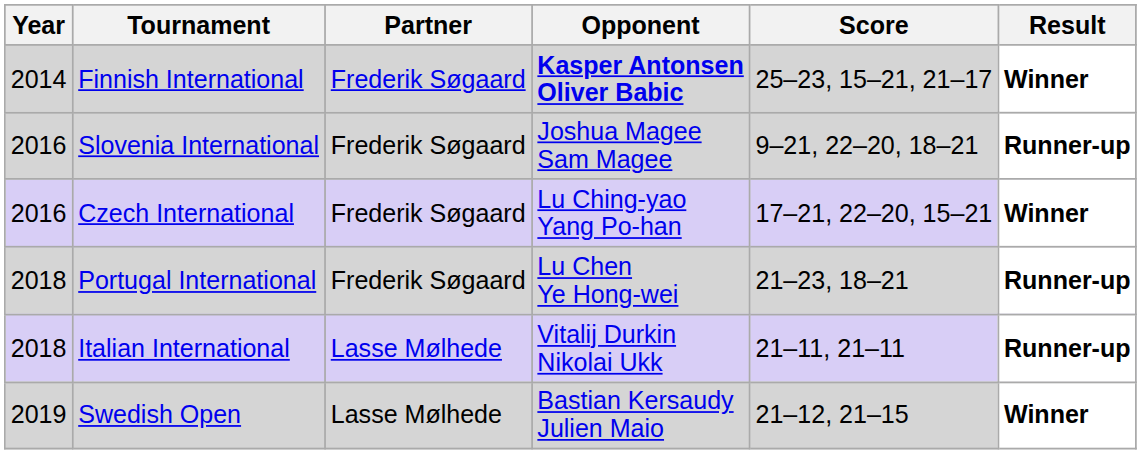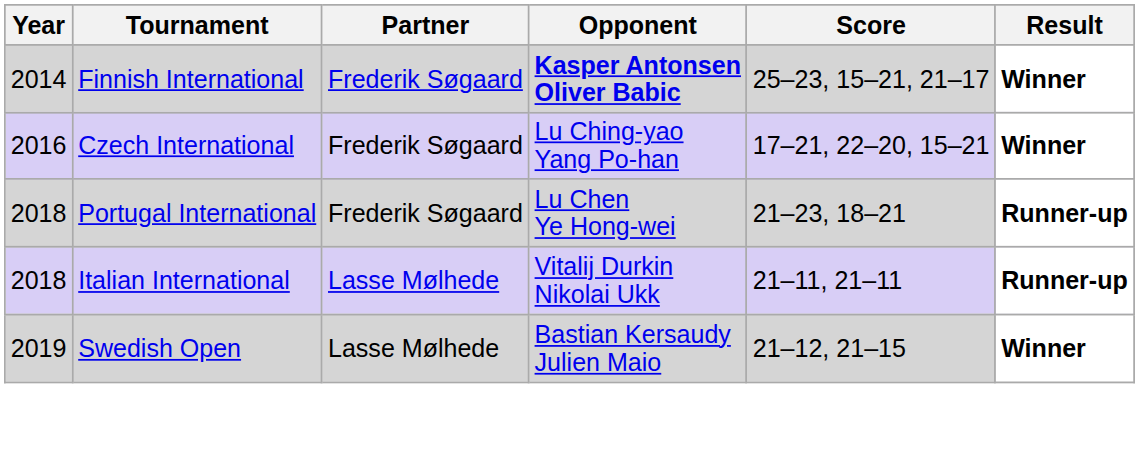 <table class="sortable wikitable" style="font-size: 90%;">
 <tr>
 <th>Year</th>
 <th>Tournament</th>
 <th>Partner</th>
 <th>Opponent</th>
 <th>Score</th>
 <th>Result</th>
 </tr>
 <tr style="background:#D5D5D5">
 <td align="center">2014</td>
 <td align="left"><a href='#'>Finnish International</a></td>
 <td align="left"> <a href='#'>Frederik Søgaard</a></td>
 <td align="left"><strong> <a href='#'>Kasper Antonsen</a><br> <a href='#'>Oliver Babic</a></strong></td>
 <td align="left">25–23, 15–21, 21–17</td>
 <td style="text-align:left; background:white"> <strong>Winner</strong></td>
-</tr>
-<tr style="background:#D5D5D5">
-<td align="center">2016</td>
-<td align="left"><a href='#'>Slovenia International</a></td>
-<td align="left"> Frederik Søgaard</td>
-<td align="left"> <a href='#'>Joshua Magee</a><br> <a href='#'>Sam Magee</a></td>
-<td align="left">9–21, 22–20, 18–21</td>
-<td style="text-align:left; background:white"> <strong>Runner-up</strong></td>
 </tr>
 <tr style="background:#D8CEF6">
 <td align="center">2016</td>
 <td align="left"><a href='#'>Czech International</a></td>
 <td align="left"> Frederik Søgaard</td>
 <td align="left"> <a href='#'>Lu Ching-yao</a><br> <a href='#'>Yang Po-han</a></td>
 <td align="left">17–21, 22–20, 15–21</td>
 <td style="text-align:left; background:white"> <strong>Winner</strong></td>
 </tr>
 <tr style="background:#D5D5D5">
 <td align="center">2018</td>
 <td align="left"><a href='#'>Portugal International</a></td>
 <td align="left"> Frederik Søgaard</td>
 <td align="left"> <a href='#'>Lu Chen</a><br> <a href='#'>Ye Hong-wei</a></td>
 <td align="left">21–23, 18–21</td>
 <td style="text-align:left; background:white"> <strong>Runner-up</strong></td>
 </tr>
 <tr style="background:#D8CEF6">
 <td align="center">2018</td>
 <td align="left"><a href='#'>Italian International</a></td>
 <td align="left"> <a href='#'>Lasse Mølhede</a></td>
 <td align="left"> <a href='#'>Vitalij Durkin</a><br> <a href='#'>Nikolai Ukk</a></td>
 <td align="left">21–11, 21–11</td>
 <td style="text-align:left; background:white"> <strong>Runner-up</strong></td>
 </tr>
 <tr style="background:#D5D5D5">
 <td align="center">2019</td>
 <td align="left"><a href='#'>Swedish Open</a></td>
 <td align="left"> Lasse Mølhede</td>
 <td align="left"> <a href='#'>Bastian Kersaudy</a><br> <a href='#'>Julien Maio</a></td>
 <td align="left">21–12, 21–15</td>
 <td style="text-align:left; background:white"> <strong>Winner</strong></td>
 </tr>
 </table>
